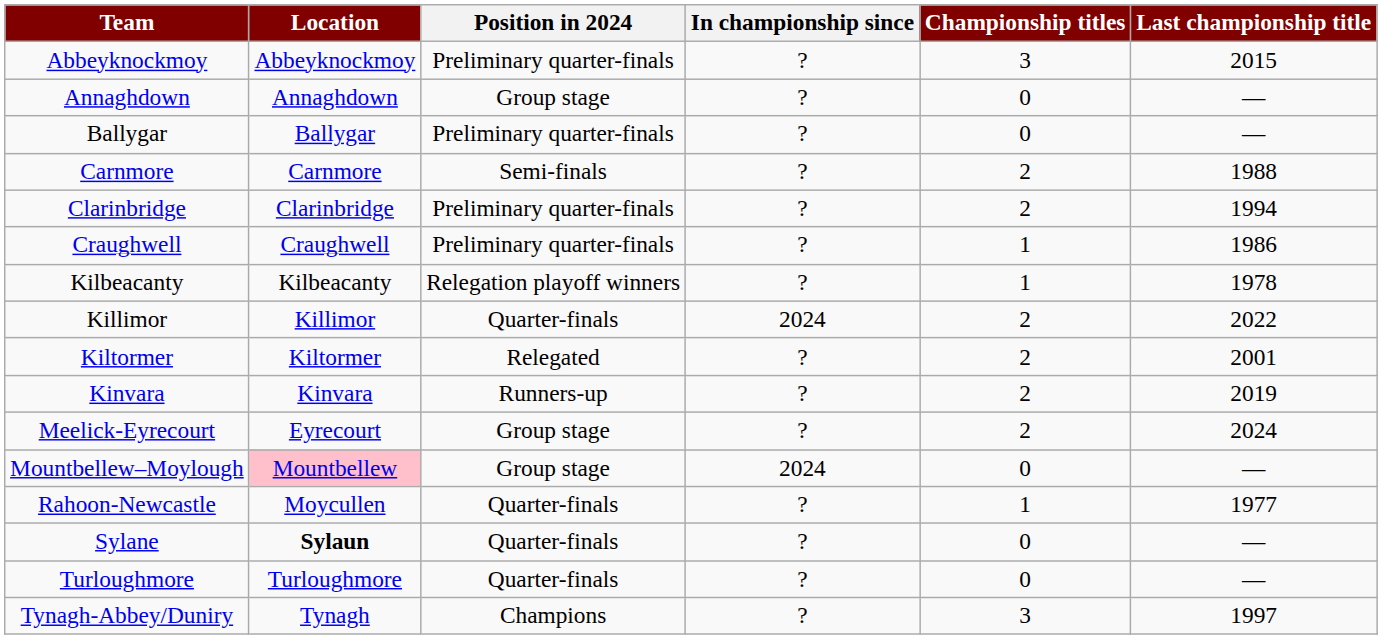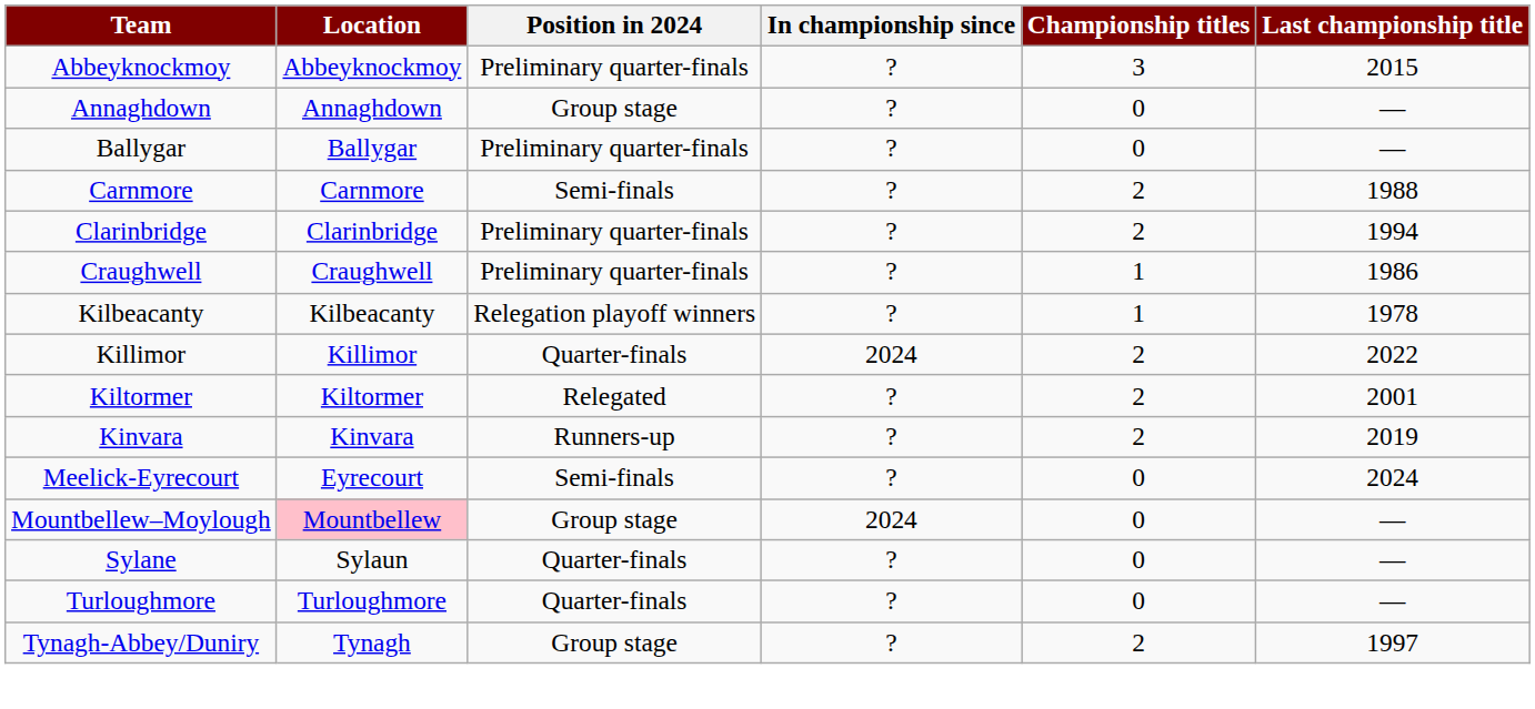 <table class="wikitable sortable" style="text-align:center">
 <tr>
 <th style="background:maroon;color:white">Team</th>
 <th style="background:maroon;color:white">Location</th>
 <th>Position in 2024</th>
 <th>In championship since</th>
 <th style="background:maroon;color:white">Championship titles</th>
 <th style="background:maroon;color:white">Last championship title</th>
 </tr>
 <tr>
 <td><a href='#'>Abbeyknockmoy</a></td>
 <td><a href='#'>Abbeyknockmoy</a></td>
 <td>Preliminary quarter-finals</td>
 <td>?</td>
 <td>3</td>
 <td>2015</td>
 </tr>
 <tr>
 <td><a href='#'>Annaghdown</a></td>
 <td><a href='#'>Annaghdown</a></td>
 <td>Group stage</td>
 <td>?</td>
 <td>0</td>
 <td>—</td>
 </tr>
 <tr>
 <td>Ballygar</td>
 <td><a href='#'>Ballygar</a></td>
 <td>Preliminary quarter-finals</td>
 <td>?</td>
 <td>0</td>
 <td>—</td>
 </tr>
 <tr>
 <td><a href='#'>Carnmore</a></td>
 <td><a href='#'>Carnmore</a></td>
 <td>Semi-finals</td>
 <td>?</td>
 <td>2</td>
 <td>1988</td>
 </tr>
 <tr>
 <td><a href='#'>Clarinbridge</a></td>
 <td><a href='#'>Clarinbridge</a></td>
 <td>Preliminary quarter-finals</td>
 <td>?</td>
 <td>2</td>
 <td>1994</td>
 </tr>
 <tr>
 <td><a href='#'>Craughwell</a></td>
 <td><a href='#'>Craughwell</a></td>
 <td>Preliminary quarter-finals</td>
 <td>?</td>
 <td>1</td>
 <td>1986</td>
 </tr>
 <tr>
 <td>Kilbeacanty</td>
 <td>Kilbeacanty</td>
 <td>Relegation playoff winners</td>
 <td>?</td>
 <td>1</td>
 <td>1978</td>
 </tr>
 <tr>
 <td>Killimor</td>
 <td><a href='#'>Killimor</a></td>
 <td>Quarter-finals</td>
 <td>2024</td>
 <td>2</td>
 <td>2022</td>
 </tr>
 <tr>
 <td><a href='#'>Kiltormer</a></td>
 <td><a href='#'>Kiltormer</a></td>
 <td>Relegated</td>
 <td>?</td>
 <td>2</td>
 <td>2001</td>
 </tr>
 <tr>
 <td><a href='#'>Kinvara</a></td>
 <td><a href='#'>Kinvara</a></td>
 <td>Runners-up</td>
 <td>?</td>
 <td>2</td>
 <td>2019</td>
 </tr>
 <tr>
 <td><a href='#'>Meelick-Eyrecourt</a></td>
 <td><a href='#'>Eyrecourt</a></td>
-<td>Group stage</td>
+<td>Semi-finals</td>
 <td>?</td>
-<td>2</td>
+<td>0</td>
 <td>2024</td>
 </tr>
 <tr>
 <td><a href='#'>Mountbellew–Moylough</a></td>
 <td style="background: pink;"><a href='#'>Mountbellew</a></td>
 <td>Group stage</td>
 <td>2024</td>
 <td>0</td>
 <td>—</td>
 </tr>
 <tr>
-<td><a href='#'>Rahoon-Newcastle</a></td>
-<td><a href='#'>Moycullen</a></td>
-<td>Quarter-finals</td>
-<td>?</td>
-<td>1</td>
-<td>1977</td>
-</tr>
-<tr>
 <td><a href='#'>Sylane</a></td>
-<td><strong>Sylaun</strong></td>
+<td>Sylaun</td>
 <td>Quarter-finals</td>
 <td>?</td>
 <td>0</td>
 <td>—</td>
 </tr>
 <tr>
 <td><a href='#'>Turloughmore</a></td>
 <td><a href='#'>Turloughmore</a></td>
 <td>Quarter-finals</td>
 <td>?</td>
 <td>0</td>
 <td>—</td>
 </tr>
 <tr>
 <td><a href='#'>Tynagh-Abbey/Duniry</a></td>
 <td><a href='#'>Tynagh</a></td>
-<td>Champions</td>
+<td>Group stage</td>
 <td>?</td>
-<td>3</td>
+<td>2</td>
 <td>1997</td>
 </tr>
 </table>
